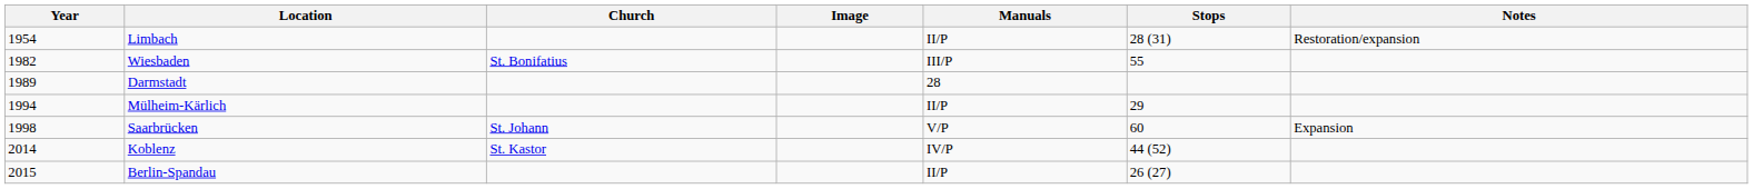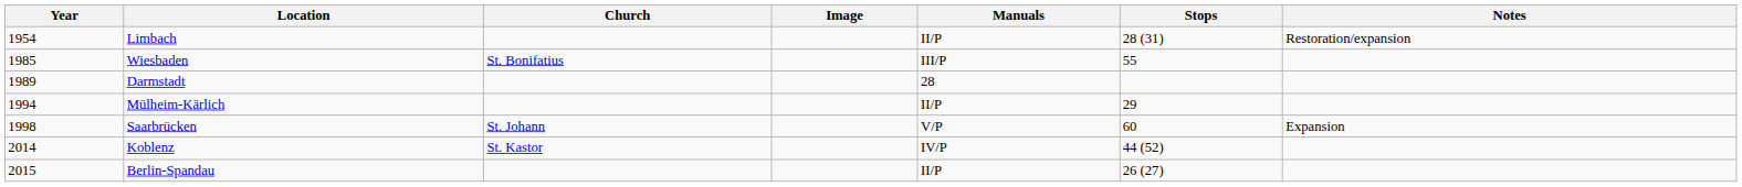 <table class="wikitable sortable" width="100%">
 <tr>
 <th>Year</th>
 <th>Location</th>
 <th>Church</th>
 <th class=unsortable style="width:160px">Image</th>
 <th>Manuals</th>
 <th>Stops</th>
 <th class="unsortable">Notes</th>
 </tr>
 <tr>
 <td>1954</td>
 <td><a href='#'>Limbach</a></td>
 <td></td>
 <td></td>
 <td>II/P</td>
 <td>28 (31)</td>
 <td>Restoration/expansion</td>
 </tr>
 <tr>
-<td>1982</td>
+<td>1985</td>
 <td><a href='#'>Wiesbaden</a></td>
 <td><a href='#'>St. Bonifatius</a></td>
 <td></td>
 <td>III/P</td>
 <td>55</td>
 <td></td>
 </tr>
 <tr>
 <td>1989</td>
 <td><a href='#'>Darmstadt</a></td>
 <td></td>
 <td></td>
 <td>28</td>
 <td></td>
 </tr>
 <tr>
 <td>1994</td>
 <td><a href='#'>Mülheim-Kärlich</a></td>
 <td></td>
 <td></td>
 <td>II/P</td>
 <td>29</td>
 <td></td>
 </tr>
 <tr>
 <td>1998</td>
 <td><a href='#'>Saarbrücken</a></td>
 <td><a href='#'>St. Johann</a></td>
 <td></td>
 <td>V/P</td>
 <td>60</td>
 <td>Expansion</td>
 </tr>
 <tr>
 <td>2014</td>
 <td><a href='#'>Koblenz</a></td>
 <td><a href='#'>St. Kastor</a></td>
 <td></td>
 <td>IV/P</td>
 <td>44 (52)</td>
 <td></td>
 </tr>
 <tr>
 <td>2015</td>
 <td><a href='#'>Berlin-Spandau</a></td>
 <td></td>
 <td></td>
 <td>II/P</td>
 <td>26 (27)</td>
 <td></td>
 </tr>
 </table>
